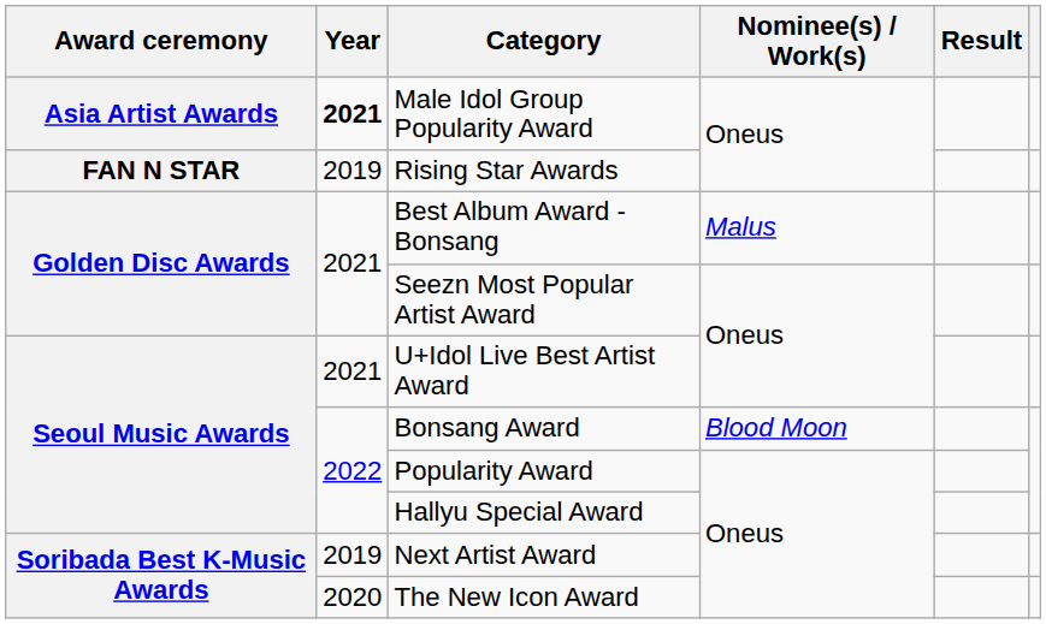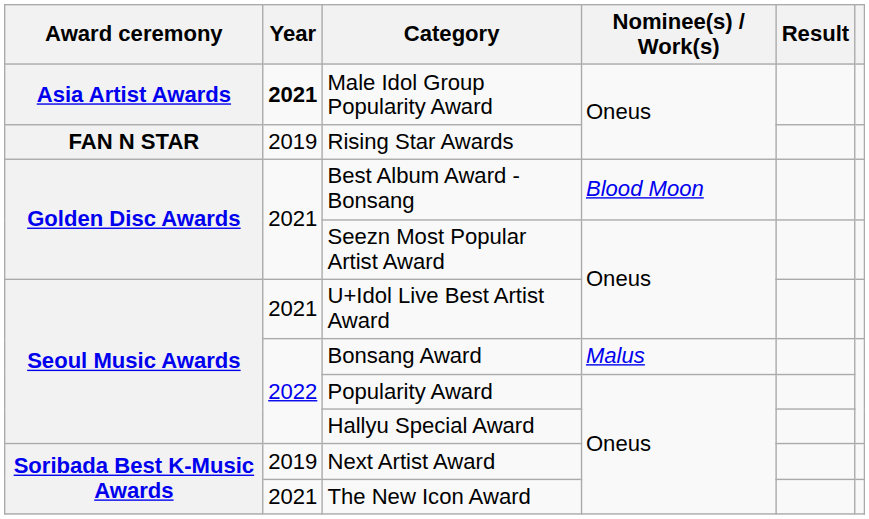 <table class="wikitable sortable plainrowheaders" style="width:100%">
 <tr>
 <th scope="col">Award ceremony</th>
 <th scope="col">Year</th>
 <th scope="col">Category</th>
 <th scope="col">Nominee(s) / Work(s)</th>
 <th scope="col">Result</th>
 <th scope="col" class="unsortable"></th>
 </tr>
 <tr>
 <th scope="row"><a href='#'>Asia Artist Awards</a></th>
 <td><strong>2021</strong></td>
 <td>Male Idol Group Popularity Award</td>
 <td rowspan="2">Oneus</td>
 <td></td>
 <td align=center></td>
 </tr>
 <tr>
 <th scope="row">FAN N STAR</th>
 <td>2019</td>
 <td>Rising Star Awards</td>
 <td></td>
 <td align=center></td>
 </tr>
 <tr>
 <th scope="row" rowspan="2"><a href='#'>Golden Disc Awards</a></th>
 <td rowspan="2">2021</td>
 <td>Best Album Award - Bonsang</td>
-<td><em><a href='#'>Malus</a></em></td>
+<td><em><a href='#'>Blood Moon</a></em></td>
 <td></td>
 <td align=center></td>
 </tr>
 <tr>
 <td>Seezn Most Popular Artist Award</td>
 <td rowspan="2">Oneus</td>
 <td></td>
 <td align=center></td>
 </tr>
 <tr>
 <th scope="row" rowspan="4"><a href='#'>Seoul Music Awards</a></th>
 <td>2021</td>
 <td>U+Idol Live Best Artist Award</td>
 <td></td>
 <td align=center></td>
 </tr>
 <tr>
 <td rowspan="3"><a href='#'>2022</a></td>
 <td>Bonsang Award</td>
-<td><em><a href='#'>Blood Moon</a></em></td>
+<td><em><a href='#'>Malus</a></em></td>
 <td></td>
 <td align=center rowspan="3"></td>
 </tr>
 <tr>
 <td>Popularity Award</td>
 <td rowspan="5">Oneus</td>
 <td></td>
 </tr>
 <tr>
 <td>Hallyu Special Award</td>
 <td></td>
 </tr>
 <tr>
 <th scope="row" rowspan="2"><a href='#'>Soribada Best K-Music Awards</a></th>
 <td>2019</td>
 <td>Next Artist Award</td>
 <td></td>
 <td align=center></td>
 </tr>
 <tr>
-<td>2020</td>
+<td>2021</td>
 <td>The New Icon Award</td>
 <td></td>
 <td align=center></td>
 </tr>
 </table>
